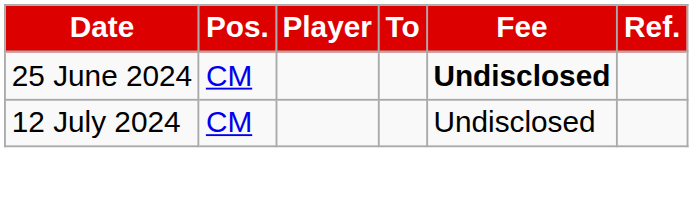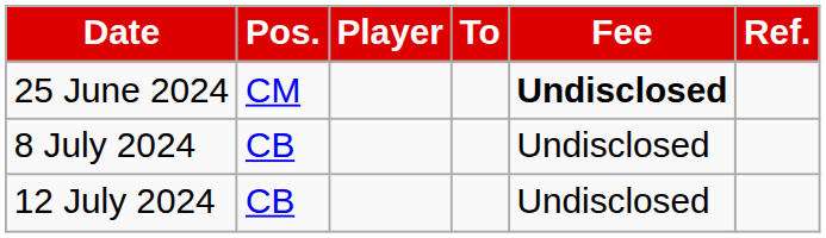 <table class="wikitable plainrowheaders sortable">
 <tr>
 <th style="background:#DD0000;color:#fff;">Date</th>
 <th style="background:#DD0000;color:#fff;">Pos.</th>
 <th style="background:#DD0000;color:#fff;">Player</th>
 <th style="background:#DD0000;color:#fff;">To</th>
 <th style="background:#DD0000;color:#fff;">Fee</th>
 <th style="background:#DD0000;color:#fff;">Ref.</th>
 </tr>
 <tr>
 <td>25 June 2024</td>
 <td><a href='#'>CM</a></td>
 <td></td>
 <td></td>
 <td><strong>Undisclosed</strong></td>
 <td></td>
 </tr>
 <tr>
+<td>8 July 2024</td>
+<td><a href='#'>CB</a></td>
+<td></td>
+<td></td>
+<td>Undisclosed</td>
+<td></td>
+</tr>
+<tr>
 <td>12 July 2024</td>
-<td><a href='#'>CM</a></td>
+<td><a href='#'>CB</a></td>
 <td></td>
 <td></td>
 <td>Undisclosed</td>
 <td></td>
 </tr>
 </table>
